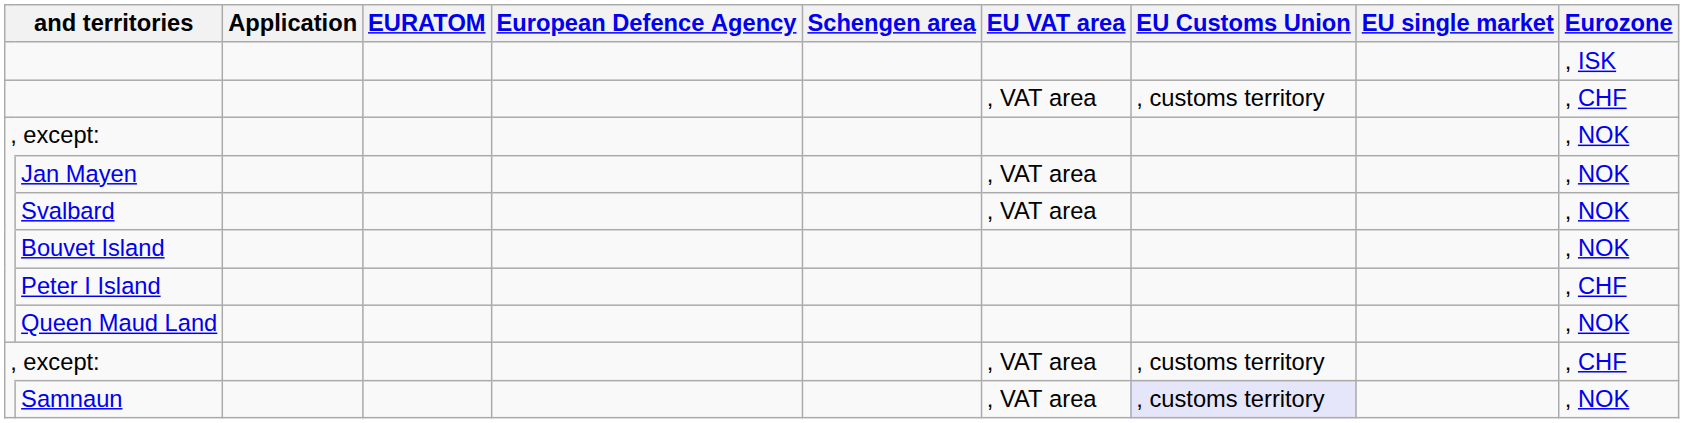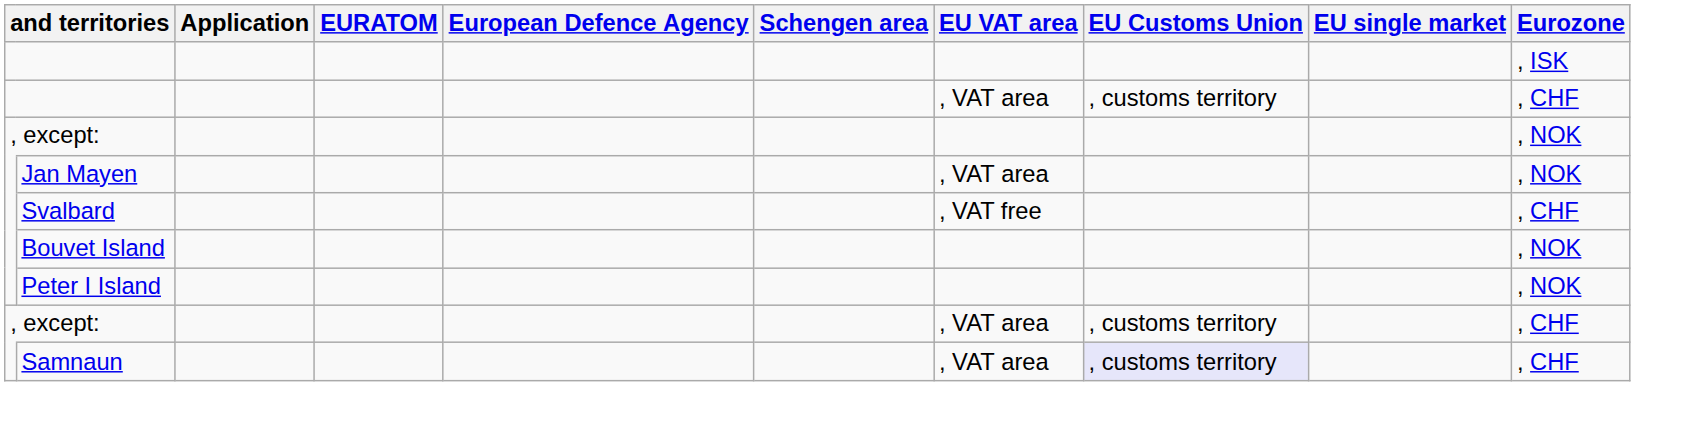 <table class="wikitable">
 <tr>
 <th colspan="2"> and territories</th>
 <th>Application </th>
 <th><a href='#'>EURATOM</a></th>
 <th><a href='#'>European Defence&nbsp;Agency</a></th>
 <th><a href='#'>Schengen area</a></th>
 <th><a href='#'>EU VAT area</a></th>
 <th><a href='#'>EU Customs Union</a></th>
 <th><a href='#'>EU single market</a></th>
 <th><a href='#'>Eurozone</a></th>
 </tr>
 <tr>
 <td colspan="2"></td>
 <td></td>
 <td></td>
 <td></td>
 <td></td>
 <td></td>
 <td></td>
 <td></td>
 <td>, <a href='#'>ISK</a></td>
 </tr>
 <tr>
 <td colspan="2"></td>
 <td></td>
 <td></td>
 <td></td>
 <td></td>
 <td>,  VAT area</td>
 <td>,  customs territory</td>
 <td></td>
 <td>, <a href='#'>CHF</a></td>
 </tr>
 <tr>
 <td colspan="2">, except:</td>
 <td></td>
 <td></td>
 <td></td>
 <td></td>
 <td></td>
 <td></td>
 <td></td>
 <td>, <a href='#'>NOK</a></td>
 </tr>
 <tr>
 <td style="border-top:hidden"></td>
 <td> <a href='#'>Jan Mayen</a></td>
 <td></td>
 <td></td>
 <td></td>
 <td></td>
 <td>,  VAT area</td>
 <td></td>
 <td></td>
 <td>, <a href='#'>NOK</a></td>
 </tr>
 <tr>
 <td style="border-top:hidden"></td>
 <td> <a href='#'>Svalbard</a></td>
 <td></td>
 <td></td>
 <td></td>
 <td></td>
-<td>,  VAT area</td>
+<td>, VAT free</td>
 <td></td>
 <td></td>
-<td>, <a href='#'>NOK</a></td>
+<td>, <a href='#'>CHF</a></td>
 </tr>
 <tr>
 <td style="border-top:hidden"></td>
 <td> <a href='#'>Bouvet Island</a></td>
 <td></td>
 <td></td>
 <td></td>
 <td></td>
 <td></td>
 <td></td>
 <td></td>
 <td>, <a href='#'>NOK</a></td>
 </tr>
 <tr>
 <td style="border-top:hidden"></td>
 <td> <a href='#'>Peter I Island</a></td>
-<td></td>
-<td></td>
-<td></td>
-<td></td>
-<td></td>
-<td></td>
-<td></td>
-<td>, <a href='#'>CHF</a></td>
-</tr>
-<tr>
-<td style="border-top:hidden"></td>
-<td> <a href='#'>Queen Maud Land</a></td>
 <td></td>
 <td></td>
 <td></td>
 <td></td>
 <td></td>
 <td></td>
 <td></td>
 <td>, <a href='#'>NOK</a></td>
 </tr>
 <tr>
 <td colspan="2">, except:</td>
 <td></td>
 <td></td>
 <td></td>
 <td></td>
 <td>,  VAT area</td>
 <td>,  customs territory</td>
 <td></td>
 <td>, <a href='#'>CHF</a></td>
 </tr>
 <tr>
 <td style="border-top:hidden"></td>
 <td> <a href='#'>Samnaun</a></td>
 <td></td>
 <td></td>
 <td></td>
 <td></td>
 <td>,  VAT area</td>
 <td style="background: lavender;">,  customs territory</td>
 <td></td>
-<td>, <a href='#'>NOK</a></td>
+<td>, <a href='#'>CHF</a></td>
 </tr>
 </table>
